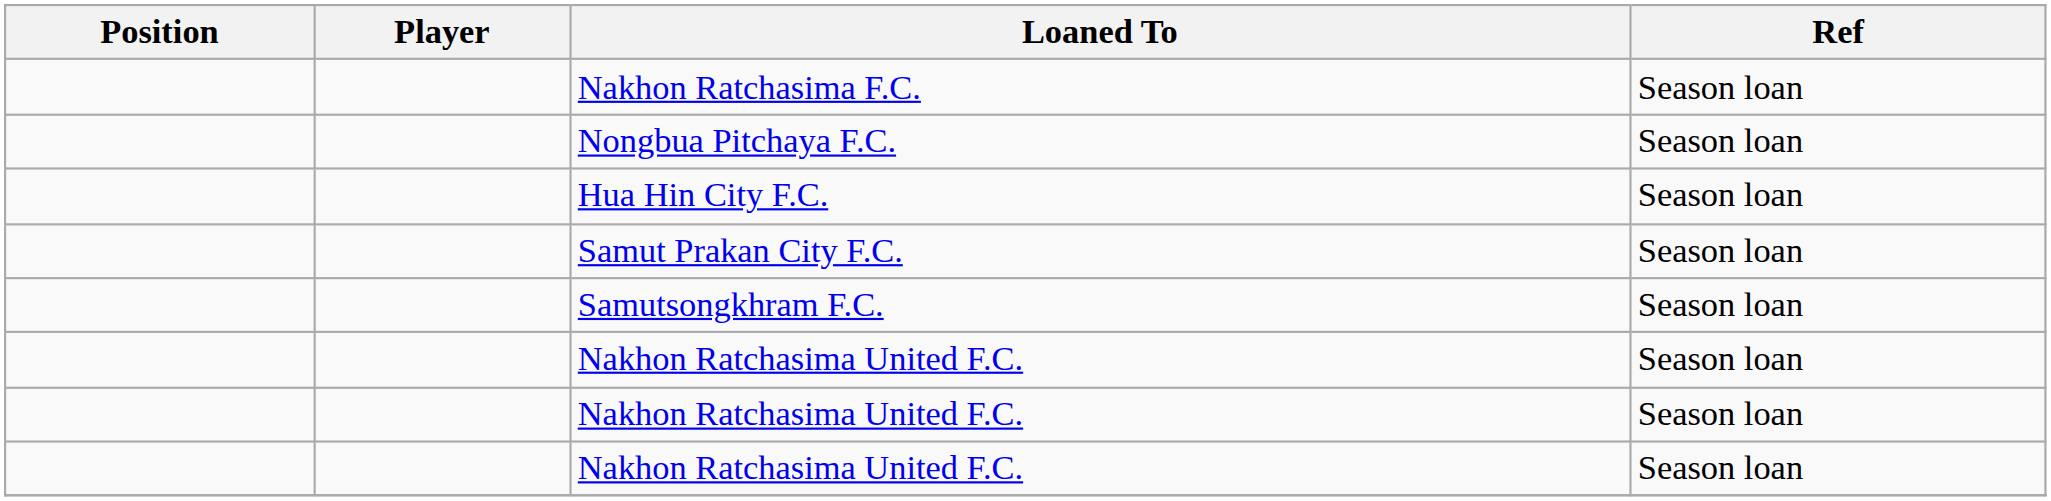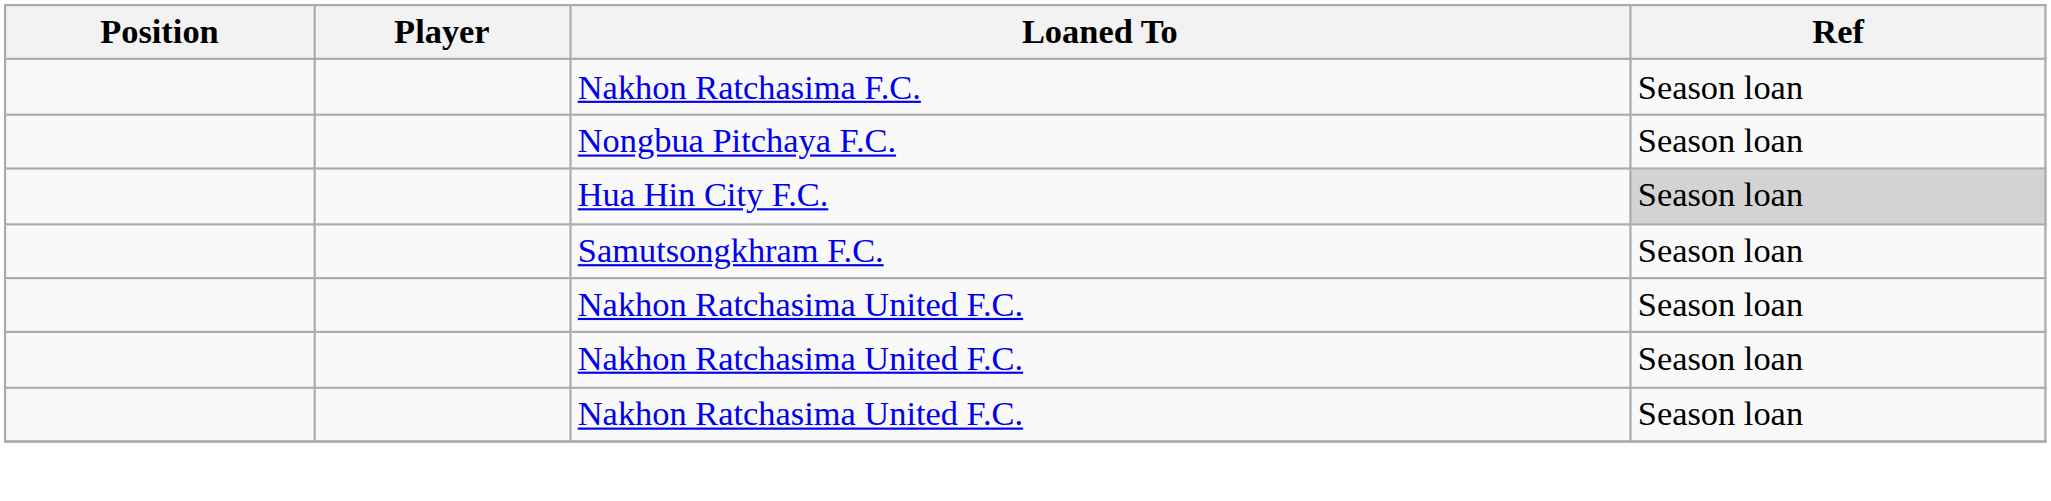 <table class="wikitable sortable" style="width:60%; text-align:center; font-size:100%; text-align:left;">
 <tr>
 <th>Position</th>
 <th>Player</th>
 <th>Loaned To</th>
 <th>Ref</th>
 </tr>
 <tr>
 <td></td>
 <td></td>
 <td> <a href='#'>Nakhon Ratchasima F.C.</a></td>
 <td>Season loan </td>
 </tr>
 <tr>
 <td></td>
 <td></td>
 <td> <a href='#'>Nongbua Pitchaya F.C.</a></td>
 <td>Season loan </td>
 </tr>
 <tr>
 <td></td>
 <td></td>
 <td> <a href='#'>Hua Hin City F.C.</a></td>
-<td>Season loan</td>
-</tr>
-<tr>
-<td></td>
-<td></td>
-<td> <a href='#'>Samut Prakan City F.C.</a></td>
-<td>Season loan</td>
+<td style="background: lightgrey;">Season loan</td>
 </tr>
 <tr>
 <td></td>
 <td></td>
 <td> <a href='#'>Samutsongkhram F.C.</a></td>
 <td>Season loan</td>
 </tr>
 <tr>
 <td></td>
 <td></td>
 <td> <a href='#'>Nakhon Ratchasima United F.C.</a></td>
 <td>Season loan </td>
 </tr>
 <tr>
 <td></td>
 <td></td>
 <td> <a href='#'>Nakhon Ratchasima United F.C.</a></td>
 <td>Season loan </td>
 </tr>
 <tr>
 <td></td>
 <td></td>
 <td> <a href='#'>Nakhon Ratchasima United F.C.</a></td>
 <td>Season loan </td>
 </tr>
 <tr>
 </tr>
 </table>
